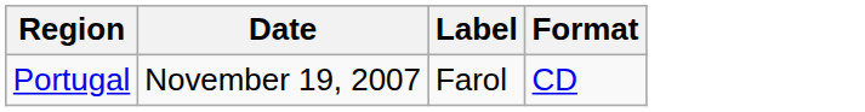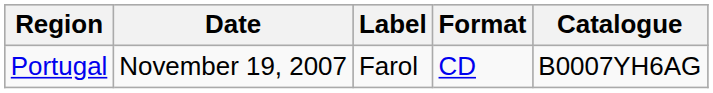 <table class="wikitable">
 <tr>
 <th>Region</th>
 <th>Date</th>
 <th>Label</th>
 <th>Format</th>
+<th>Catalogue</th>
 </tr>
 <tr>
 <td><a href='#'>Portugal</a><br></td>
 <td>November 19, 2007</td>
 <td>Farol</td>
 <td><a href='#'>CD</a></td>
+<td>B0007YH6AG</td>
 </tr>
 </table>
